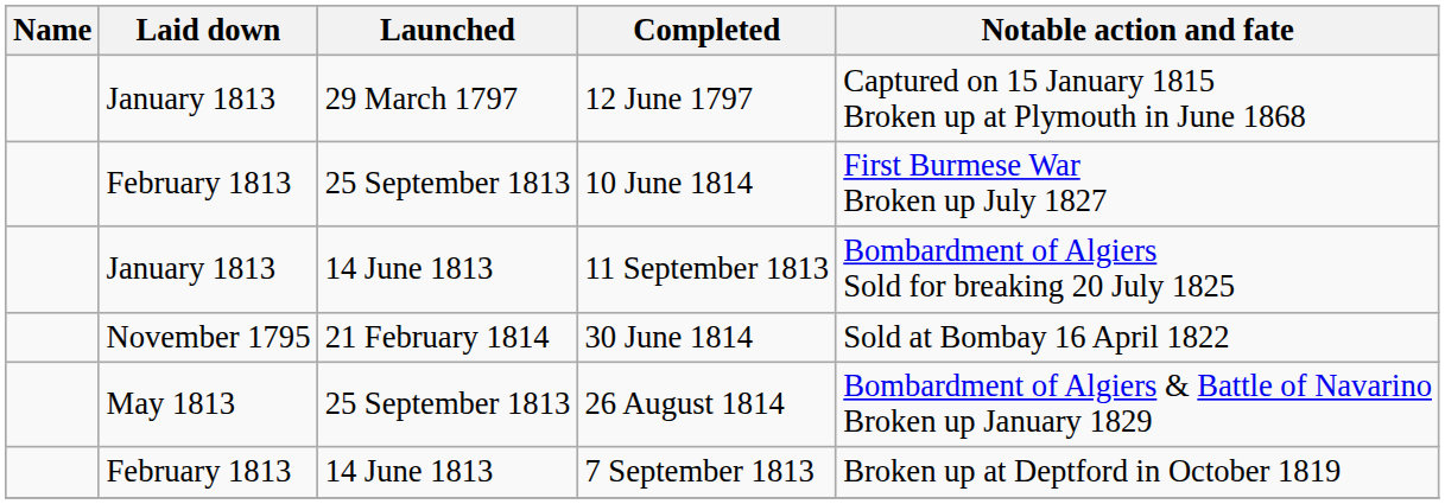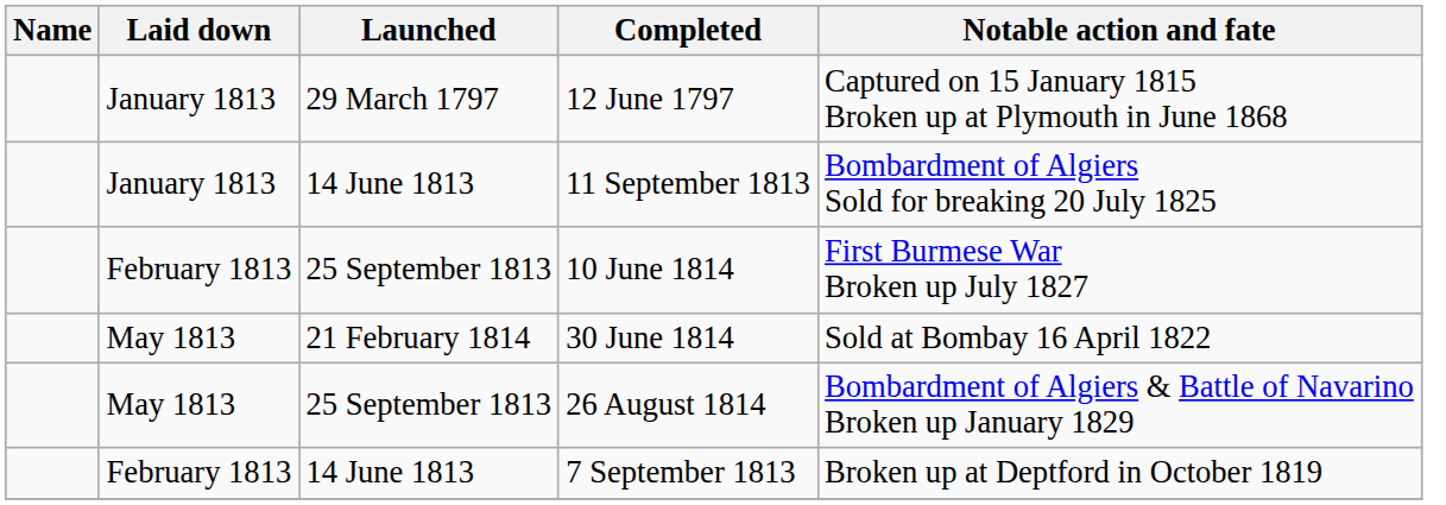 <table class="wikitable">
 <tr>
 <th>Name</th>
 <th>Laid down</th>
 <th>Launched</th>
 <th>Completed</th>
 <th>Notable action and fate</th>
 </tr>
 <tr>
 <td></td>
 <td>January 1813</td>
 <td>29 March 1797</td>
 <td>12 June 1797</td>
 <td>Captured  on 15 January 1815<br>Broken up at Plymouth in June 1868</td>
 </tr>
 <tr>
 <td></td>
+<td>January 1813</td>
+<td>14 June 1813</td>
+<td>11 September 1813</td>
+<td><a href='#'>Bombardment of Algiers</a><br>Sold for breaking 20 July 1825</td>
+</tr>
+<tr>
+<td></td>
 <td>February 1813</td>
 <td>25 September 1813</td>
 <td>10 June 1814</td>
 <td><a href='#'>First Burmese War</a><br>Broken up July 1827</td>
 </tr>
 <tr>
 <td></td>
-<td>January 1813</td>
-<td>14 June 1813</td>
-<td>11 September 1813</td>
-<td><a href='#'>Bombardment of Algiers</a><br>Sold for breaking 20 July 1825</td>
-</tr>
-<tr>
-<td></td>
-<td>November 1795</td>
+<td>May 1813</td>
 <td>21 February 1814</td>
 <td>30 June 1814</td>
 <td>Sold at Bombay 16 April 1822</td>
 </tr>
 <tr>
 <td></td>
 <td>May 1813</td>
 <td>25 September 1813</td>
 <td>26 August 1814</td>
 <td><a href='#'>Bombardment of Algiers</a> & <a href='#'>Battle of Navarino</a><br>Broken up January 1829</td>
 </tr>
 <tr>
 <td></td>
 <td>February 1813</td>
 <td>14 June 1813</td>
 <td>7 September 1813</td>
 <td>Broken up at Deptford in October 1819</td>
 </tr>
 <tr>
 </tr>
 </table>
